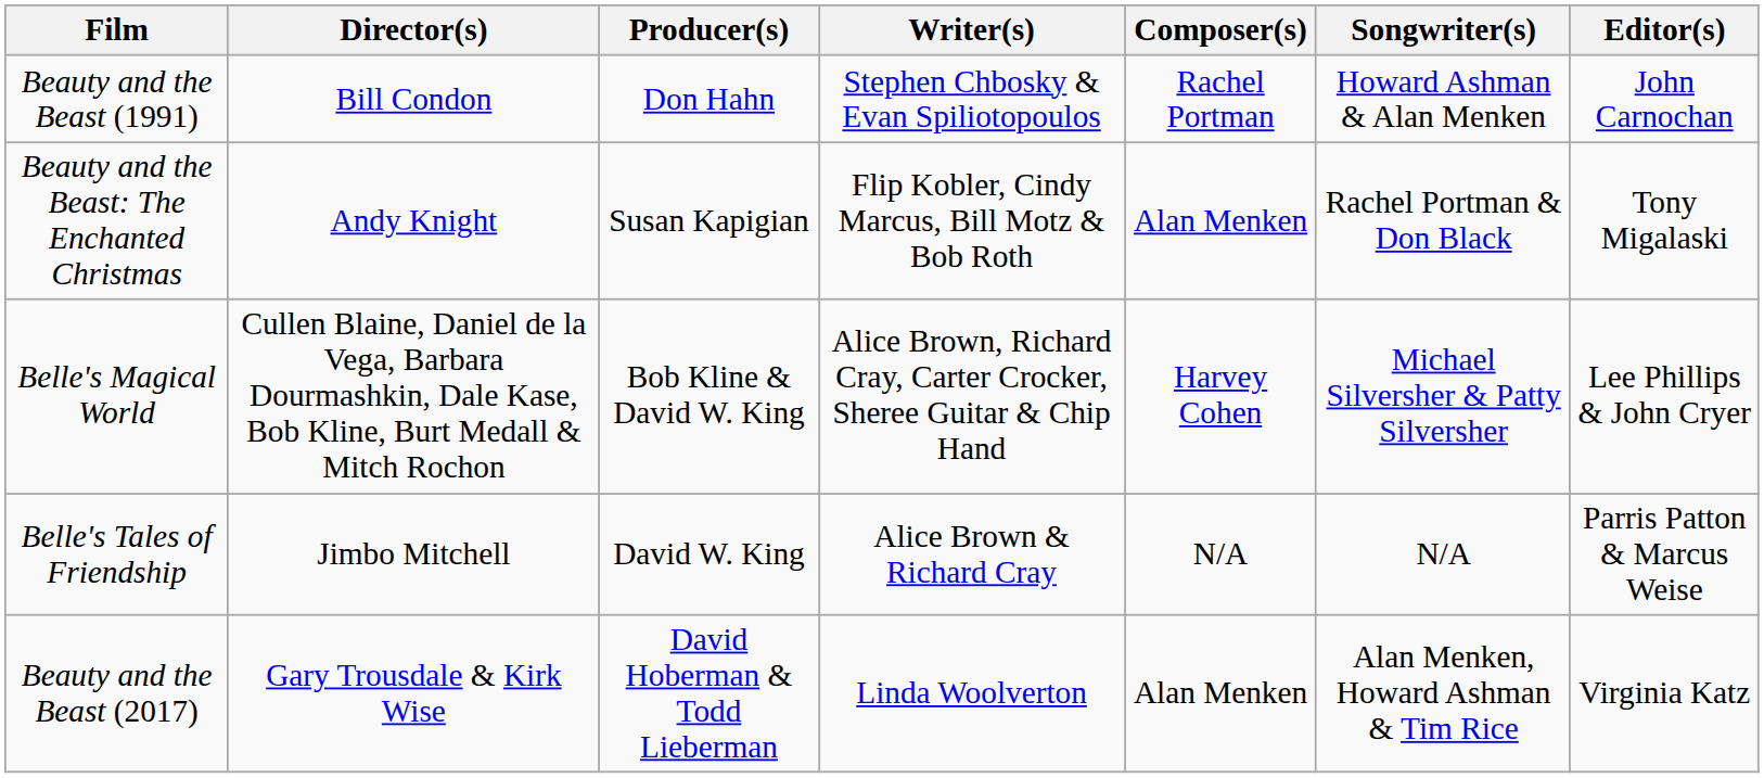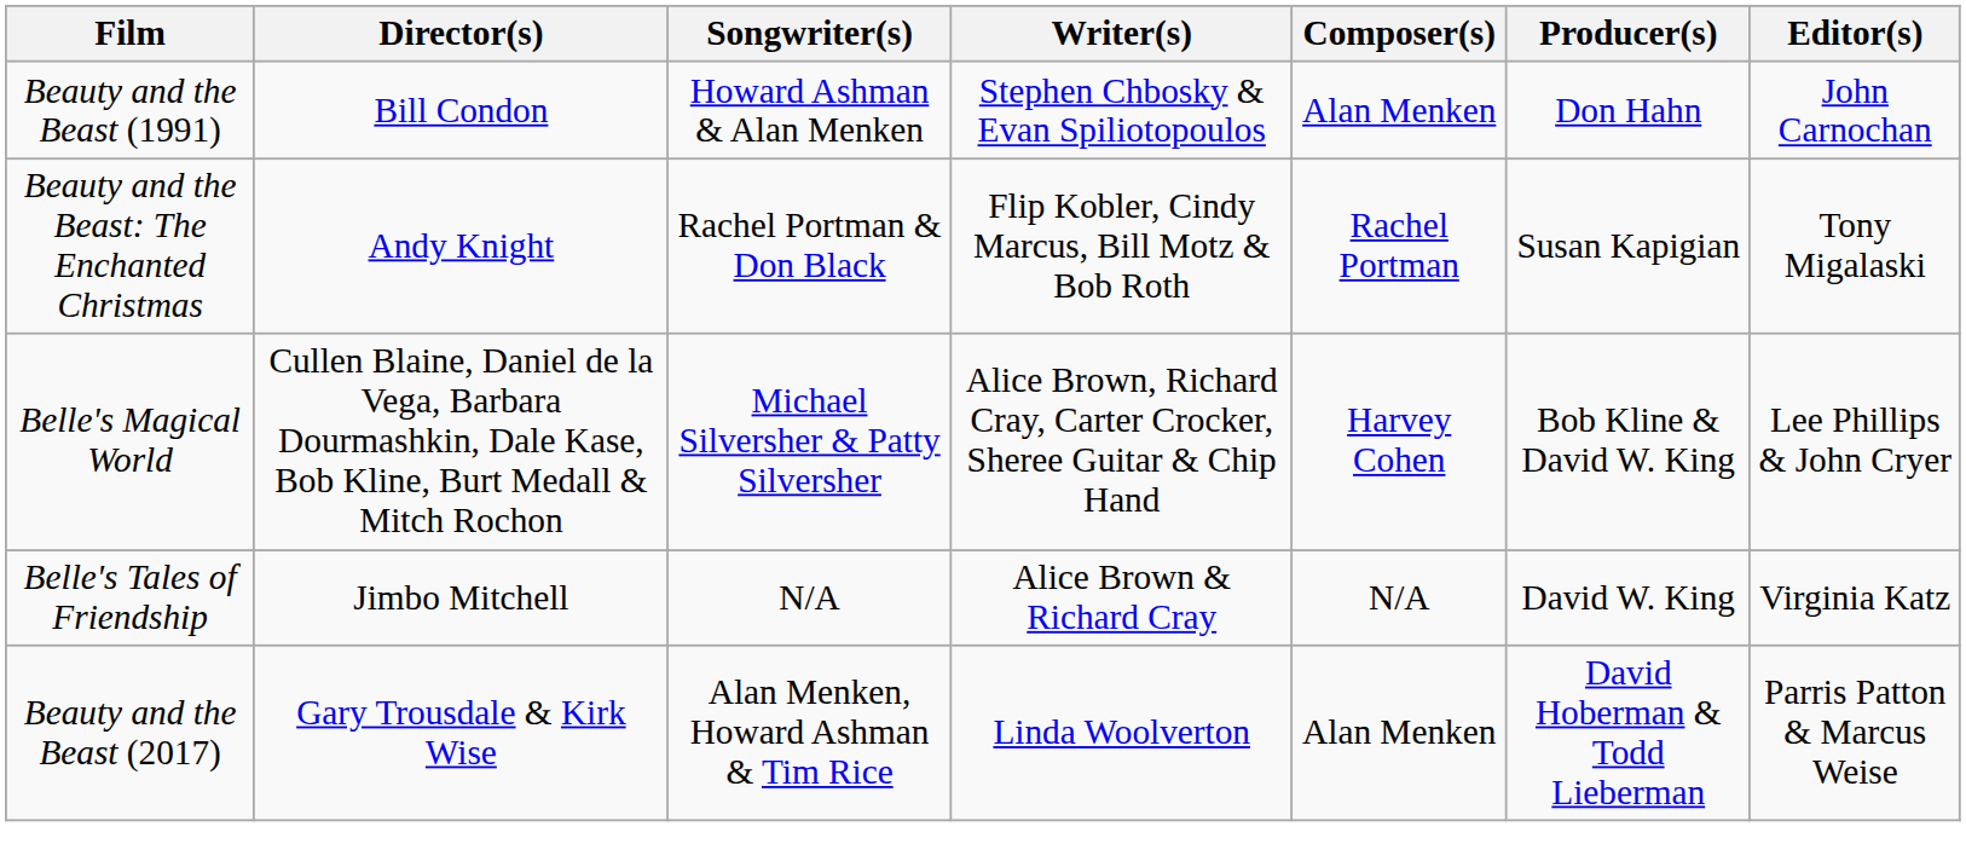 <table class="wikitable" style="text-align:center; width:100%;">
 <tr>
 <th>Film</th>
 <th style="text-align:center;">Director(s)</th>
-<th style="text-align:center;">Producer(s)</th>
+<th style="text-align:center;">Songwriter(s)</th>
 <th style="text-align:center;">Writer(s)</th>
 <th style="text-align:center;">Composer(s)</th>
-<th style="text-align:center;">Songwriter(s)</th>
+<th style="text-align:center;">Producer(s)</th>
 <th style="text-align:center;">Editor(s)</th>
 </tr>
 <tr>
 <td><em>Beauty and the Beast</em> (1991)</td>
 <td><a href='#'>Bill Condon</a></td>
+<td><a href='#'>Howard Ashman</a> & Alan Menken</td>
+<td><a href='#'>Stephen Chbosky</a> & <a href='#'>Evan Spiliotopoulos</a></td>
+<td><a href='#'>Alan Menken</a></td>
 <td><a href='#'>Don Hahn</a></td>
-<td><a href='#'>Stephen Chbosky</a> & <a href='#'>Evan Spiliotopoulos</a></td>
-<td><a href='#'>Rachel Portman</a></td>
-<td><a href='#'>Howard Ashman</a> & Alan Menken</td>
 <td><a href='#'>John Carnochan</a></td>
 </tr>
 <tr>
 <td><em>Beauty and the Beast: The Enchanted Christmas</em></td>
 <td><a href='#'>Andy Knight</a></td>
+<td>Rachel Portman & <a href='#'>Don Black</a></td>
+<td>Flip Kobler, Cindy Marcus, Bill Motz & Bob Roth</td>
+<td><a href='#'>Rachel Portman</a></td>
 <td>Susan Kapigian</td>
-<td>Flip Kobler, Cindy Marcus, Bill Motz & Bob Roth</td>
-<td><a href='#'>Alan Menken</a></td>
-<td>Rachel Portman & <a href='#'>Don Black</a></td>
 <td>Tony Migalaski</td>
 </tr>
 <tr>
 <td><em>Belle's Magical World</em></td>
 <td>Cullen Blaine, Daniel de la Vega, Barbara Dourmashkin, Dale Kase, Bob Kline, Burt Medall & Mitch Rochon</td>
-<td>Bob Kline & David W. King</td>
+<td><a href='#'>Michael Silversher & Patty Silversher</a></td>
 <td>Alice Brown, Richard Cray, Carter Crocker, Sheree Guitar & Chip Hand</td>
 <td><a href='#'>Harvey Cohen</a></td>
-<td><a href='#'>Michael Silversher & Patty Silversher</a></td>
+<td>Bob Kline & David W. King</td>
 <td>Lee Phillips & John Cryer</td>
 </tr>
 <tr>
 <td><em>Belle's Tales of Friendship</em></td>
 <td>Jimbo Mitchell</td>
-<td>David W. King</td>
+<td>N/A</td>
 <td>Alice Brown & <a href='#'>Richard Cray</a></td>
 <td>N/A</td>
-<td>N/A</td>
-<td>Parris Patton & Marcus Weise</td>
+<td>David W. King</td>
+<td>Virginia Katz</td>
 </tr>
 <tr>
 <td><em>Beauty and the Beast</em> (2017)</td>
 <td><a href='#'>Gary Trousdale</a> & <a href='#'>Kirk Wise</a></td>
-<td><a href='#'>David Hoberman</a> & <a href='#'>Todd Lieberman</a></td>
+<td>Alan Menken, Howard Ashman & <a href='#'>Tim Rice</a></td>
 <td><a href='#'>Linda Woolverton</a></td>
 <td>Alan Menken</td>
-<td>Alan Menken, Howard Ashman & <a href='#'>Tim Rice</a></td>
-<td>Virginia Katz</td>
+<td><a href='#'>David Hoberman</a> & <a href='#'>Todd Lieberman</a></td>
+<td>Parris Patton & Marcus Weise</td>
 </tr>
 </table>
